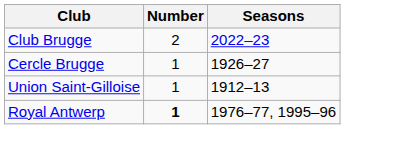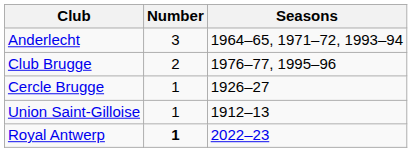 <table class="wikitable sortable">
 <tr>
 <th>Club</th>
 <th>Number</th>
 <th>Seasons</th>
 </tr>
 <tr>
+<td><a href='#'>Anderlecht</a></td>
+<td style="text-align:center">3</td>
+<td>1964–65, 1971–72, 1993–94</td>
+</tr>
+<tr>
 <td><a href='#'>Club Brugge</a></td>
 <td style="text-align:center">2</td>
-<td><a href='#'>2022–23</a></td>
+<td>1976–77, 1995–96</td>
 </tr>
 <tr>
 <td><a href='#'>Cercle Brugge</a></td>
 <td style="text-align:center">1</td>
 <td>1926–27</td>
 </tr>
 <tr>
 <td><a href='#'>Union Saint-Gilloise</a></td>
 <td style="text-align:center">1</td>
 <td>1912–13</td>
 </tr>
 <tr>
 <td><a href='#'>Royal Antwerp</a></td>
 <td style="text-align:center"><strong>1</strong></td>
-<td>1976–77, 1995–96</td>
+<td><a href='#'>2022–23</a></td>
 </tr>
 </table>
